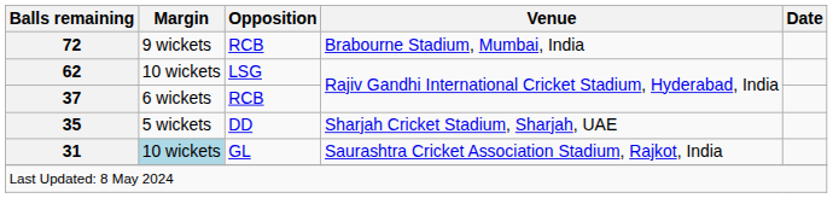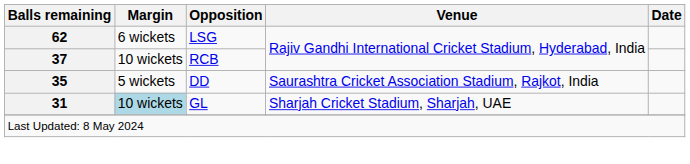 <table class="wikitable">
 <tr>
 <th>Balls remaining</th>
 <th>Margin</th>
 <th>Opposition</th>
 <th>Venue</th>
 <th>Date</th>
 </tr>
 <tr>
-<th>72</th>
-<td>9 wickets</td>
-<td><a href='#'>RCB</a></td>
-<td><a href='#'>Brabourne Stadium</a>, <a href='#'>Mumbai</a>, India</td>
-<td></td>
-</tr>
-<tr>
 <th>62</th>
-<td>10 wickets</td>
+<td>6 wickets</td>
 <td><a href='#'>LSG</a></td>
 <td rowspan=2><a href='#'>Rajiv Gandhi International Cricket Stadium</a>, <a href='#'>Hyderabad</a>, India</td>
 <td></td>
 </tr>
 <tr>
 <th>37</th>
-<td>6 wickets</td>
+<td>10 wickets</td>
 <td><a href='#'>RCB</a></td>
 <td></td>
 </tr>
 <tr>
 <th>35</th>
 <td>5 wickets</td>
 <td><a href='#'>DD</a></td>
-<td><a href='#'>Sharjah Cricket Stadium</a>, <a href='#'>Sharjah</a>, UAE</td>
+<td><a href='#'>Saurashtra Cricket Association Stadium</a>, <a href='#'>Rajkot</a>, India</td>
 <td></td>
 </tr>
 <tr>
 <th>31</th>
 <td style="background: lightblue;">10 wickets</td>
 <td><a href='#'>GL</a></td>
-<td><a href='#'>Saurashtra Cricket Association Stadium</a>, <a href='#'>Rajkot</a>, India</td>
+<td><a href='#'>Sharjah Cricket Stadium</a>, <a href='#'>Sharjah</a>, UAE</td>
 <td></td>
 </tr>
 <tr>
 </tr>
 <tr class=sortbottom>
 <td colspan=5><small>Last Updated: 8 May 2024</small></td>
 </tr>
 </table>
